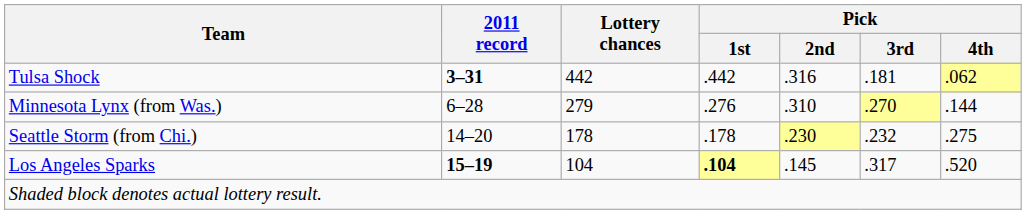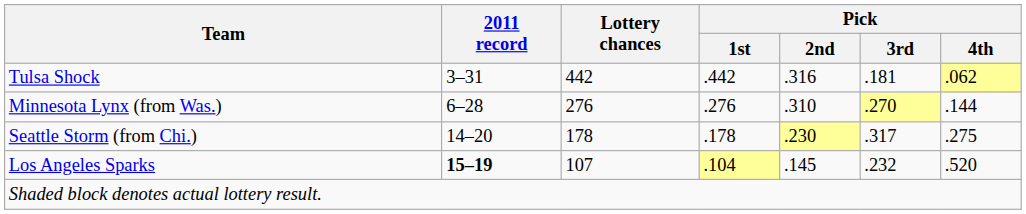 <table class="wikitable" style="width:70%">
 <tr>
 <th rowspan="2">Team</th>
 <th rowspan="2"><a href='#'>2011<br>record</a></th>
 <th rowspan="2">Lottery<br>chances</th>
 <th colspan="5">Pick</th>
 </tr>
 <tr>
 <th>1st</th>
 <th>2nd</th>
 <th>3rd</th>
 <th>4th</th>
 </tr>
 <tr>
 <td><a href='#'>Tulsa Shock</a></td>
-<td><strong>3–31</strong></td>
+<td>3–31</td>
 <td>442</td>
 <td>.442</td>
 <td>.316</td>
 <td>.181</td>
 <td style="background-color:#FFFF99">.062</td>
 </tr>
 <tr>
 <td><a href='#'>Minnesota Lynx</a> (from <a href='#'>Was.</a>)</td>
 <td>6–28</td>
-<td>279</td>
+<td>276</td>
 <td>.276</td>
 <td>.310</td>
 <td style="background-color:#FFFF99">.270</td>
 <td>.144</td>
 </tr>
 <tr>
 <td><a href='#'>Seattle Storm</a> (from <a href='#'>Chi.</a>)</td>
 <td>14–20</td>
 <td>178</td>
 <td>.178</td>
 <td style="background-color:#FFFF99">.230</td>
-<td>.232</td>
+<td>.317</td>
 <td>.275</td>
 </tr>
 <tr>
 <td><a href='#'>Los Angeles Sparks</a></td>
 <td><strong>15–19</strong></td>
-<td>104</td>
-<td style="background-color:#FFFF99"><strong>.104</strong></td>
+<td>107</td>
+<td style="background-color:#FFFF99">.104</td>
 <td>.145</td>
-<td>.317</td>
+<td>.232</td>
 <td>.520</td>
 </tr>
 <tr>
 <td colspan="8" align="left"><em>Shaded block denotes actual lottery result.</em></td>
 </tr>
 </table>
